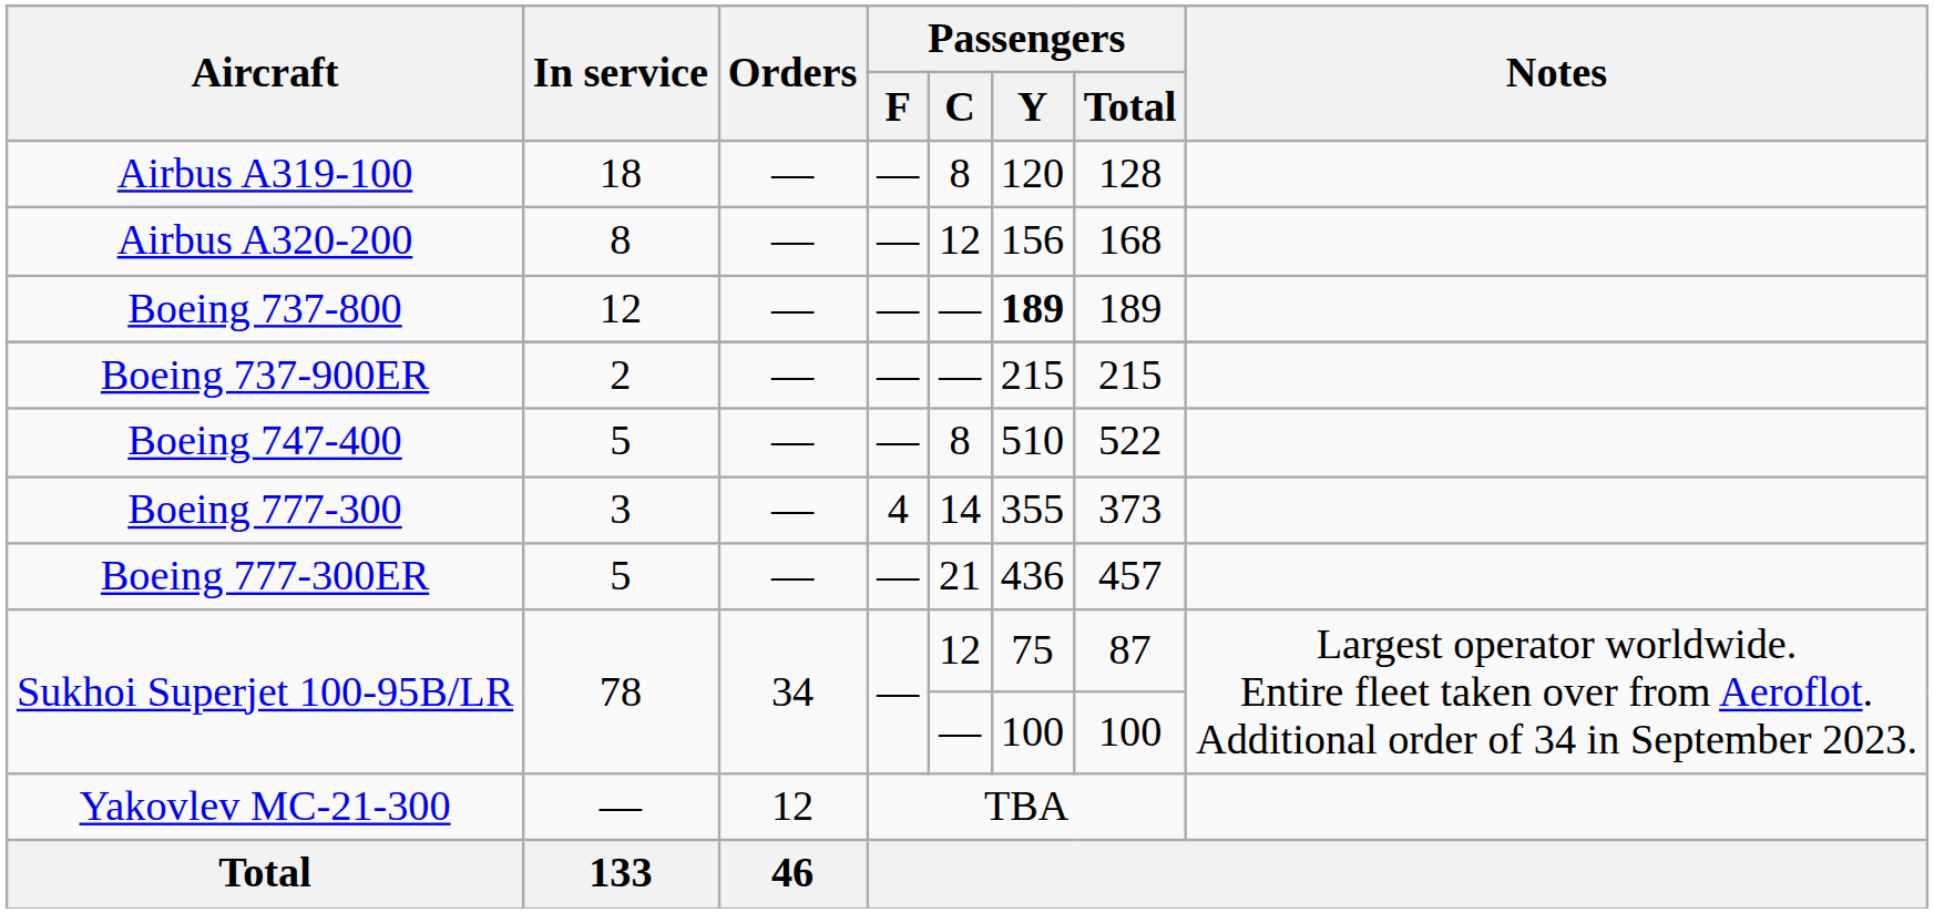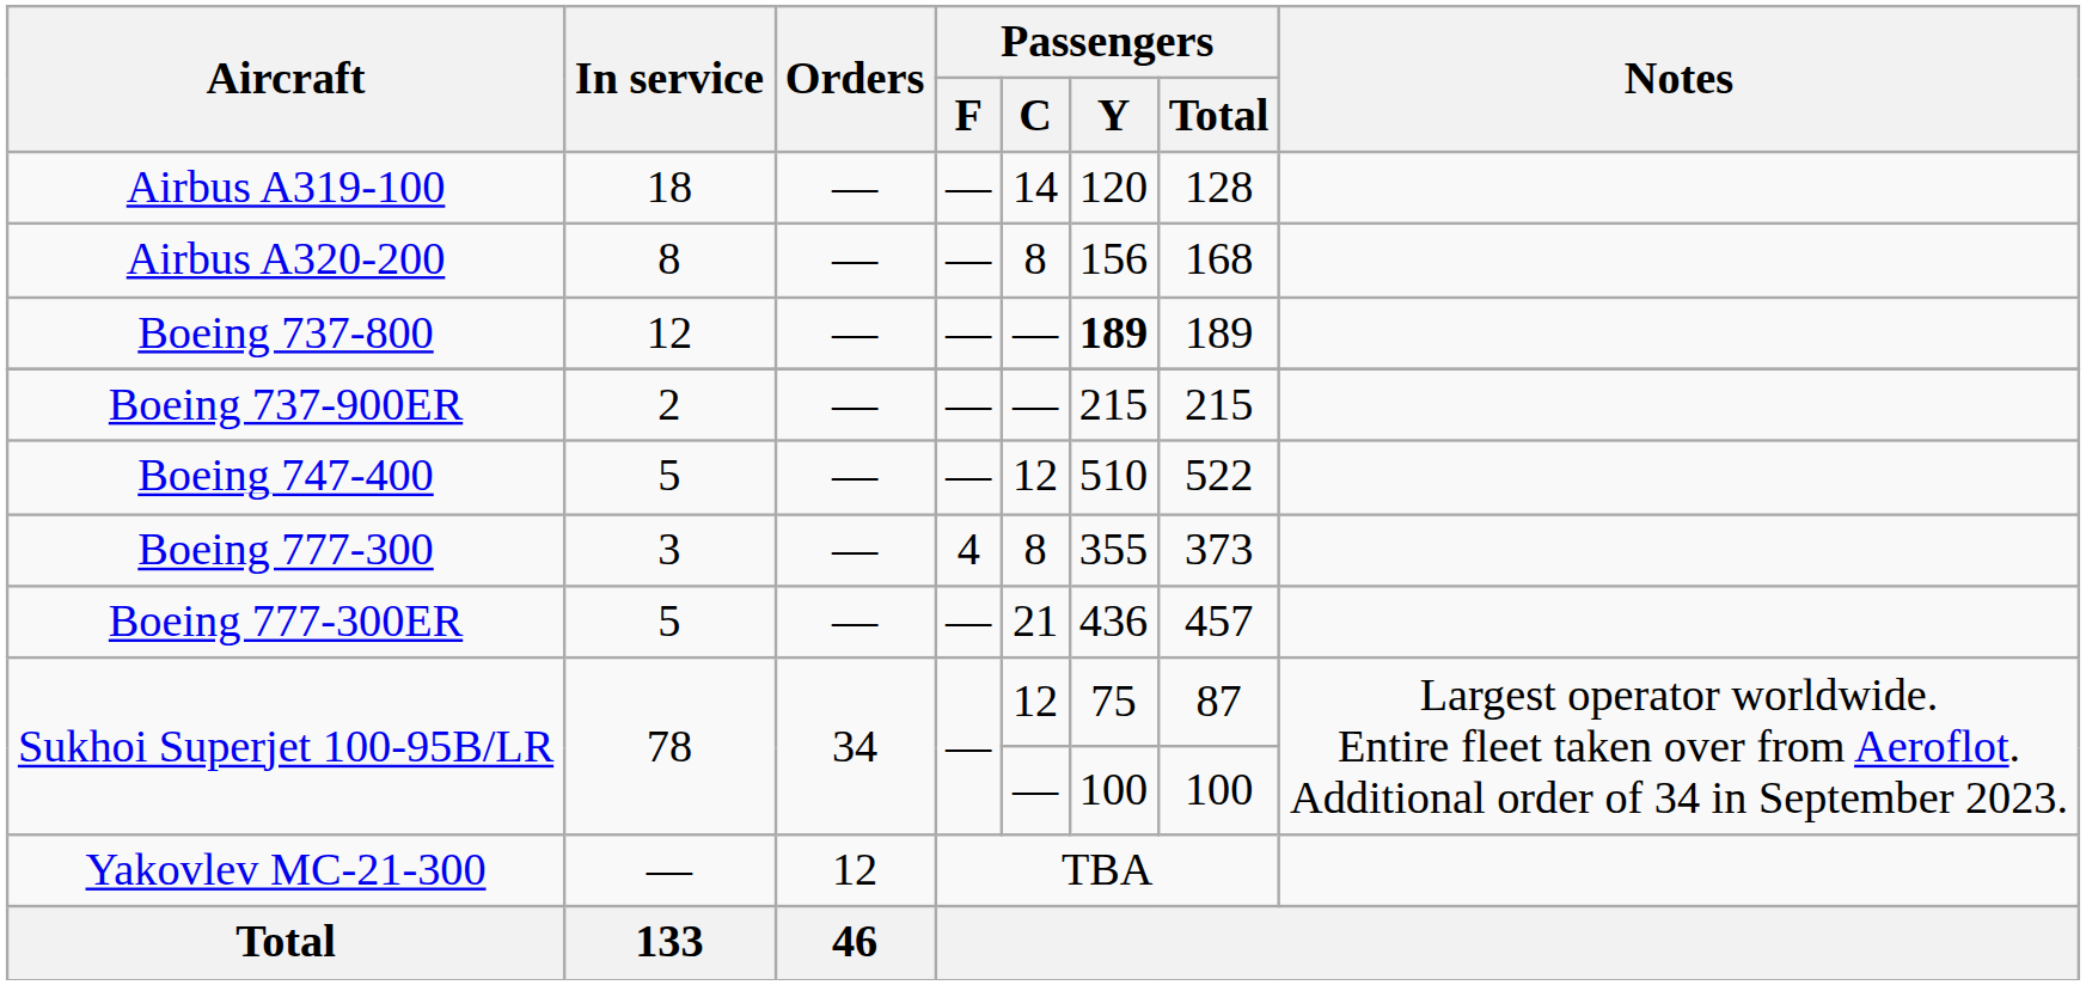 <table class="wikitable" style="text-align:center;margin:auto;">
 <tr>
 <th rowspan="2">Aircraft</th>
 <th rowspan="2">In service</th>
 <th rowspan="2">Orders</th>
 <th colspan="4">Passengers</th>
 <th rowspan="2">Notes</th>
 </tr>
 <tr>
 <th><abbr>F</abbr></th>
 <th><abbr>C</abbr></th>
 <th><abbr>Y</abbr></th>
 <th>Total</th>
 </tr>
 <tr>
 <td><a href='#'>Airbus A319-100</a></td>
 <td>18</td>
 <td>—</td>
 <td>—</td>
-<td>8</td>
+<td>14</td>
 <td>120</td>
 <td>128</td>
 <td></td>
 </tr>
 <tr>
 <td><a href='#'>Airbus A320-200</a></td>
 <td>8</td>
 <td>—</td>
 <td>—</td>
-<td>12</td>
+<td>8</td>
 <td>156</td>
 <td>168</td>
 <td></td>
 </tr>
 <tr>
 <td><a href='#'>Boeing 737-800</a></td>
 <td>12</td>
 <td>—</td>
 <td>—</td>
 <td>—</td>
 <td><strong>189</strong></td>
 <td>189</td>
 <td></td>
 </tr>
 <tr>
 </tr>
 <tr>
 <td><a href='#'>Boeing 737-900ER</a></td>
 <td>2</td>
 <td>—</td>
 <td>—</td>
 <td>—</td>
 <td>215</td>
 <td>215</td>
 <td></td>
 </tr>
 <tr>
 <td><a href='#'>Boeing 747-400</a></td>
 <td>5</td>
 <td>—</td>
 <td>—</td>
-<td>8</td>
+<td>12</td>
 <td>510</td>
 <td>522</td>
 <td></td>
 </tr>
 <tr>
 <td><a href='#'>Boeing 777-300</a></td>
 <td>3</td>
 <td>—</td>
 <td>4</td>
-<td>14</td>
+<td>8</td>
 <td>355</td>
 <td>373</td>
 <td></td>
 </tr>
 <tr>
 <td><a href='#'>Boeing 777-300ER</a></td>
 <td>5</td>
 <td>—</td>
 <td>—</td>
 <td>21</td>
 <td>436</td>
 <td>457</td>
 <td></td>
 </tr>
 <tr>
 <td rowspan="2"><a href='#'>Sukhoi Superjet 100-95B/LR</a></td>
 <td rowspan="2">78</td>
 <td rowspan="2">34</td>
 <td rowspan="2">—</td>
 <td>12</td>
 <td>75</td>
 <td>87</td>
 <td rowspan="2">Largest operator worldwide.<br>Entire fleet taken over from <a href='#'>Aeroflot</a>.<br>Additional order of 34 in September 2023.</td>
 </tr>
 <tr>
 <td>—</td>
 <td>100</td>
 <td>100</td>
 </tr>
 <tr>
 <td><a href='#'>Yakovlev MC-21-300</a></td>
 <td>—</td>
 <td>12</td>
 <td colspan="4"><abbr>TBA</abbr></td>
 <td></td>
 </tr>
 <tr>
 <th>Total</th>
 <th>133</th>
 <th>46</th>
 <th colspan="6"></th>
 </tr>
 </table>
